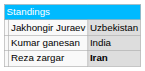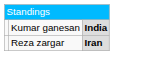 <table class="wikitable">
 <tr>
 <td colspan="3" style="background:#00baff;color:#fff">Standings</td>
 </tr>
 <tr>
 <td></td>
-<td>Jakhongir Juraev</td>
-<td style="background:#dddddd"> Uzbekistan</td>
-</tr>
-<tr>
-<td></td>
 <td>Kumar ganesan</td>
-<td style="background:#dddddd"> India</td>
+<td style="background:#dddddd"><strong> India</strong></td>
 </tr>
 <tr>
 <td></td>
 <td>Reza zargar</td>
 <td style="background:#dddddd"><strong> Iran</strong></td>
 </tr>
 </table>
